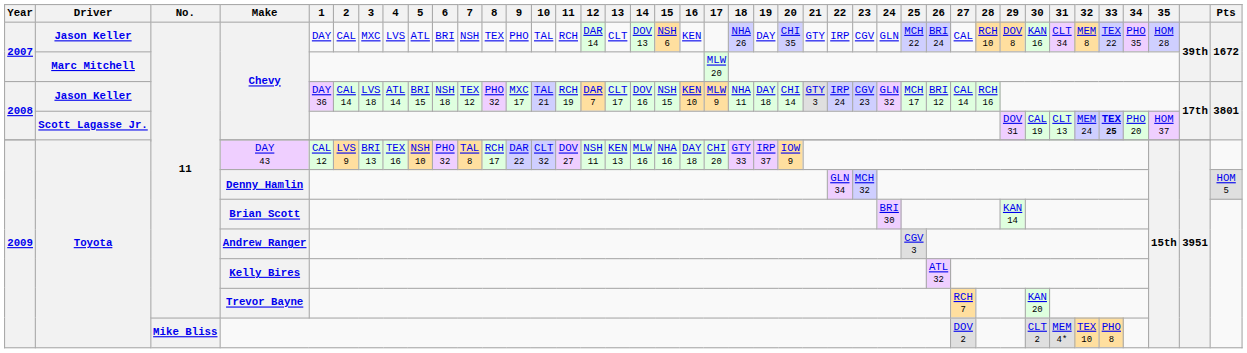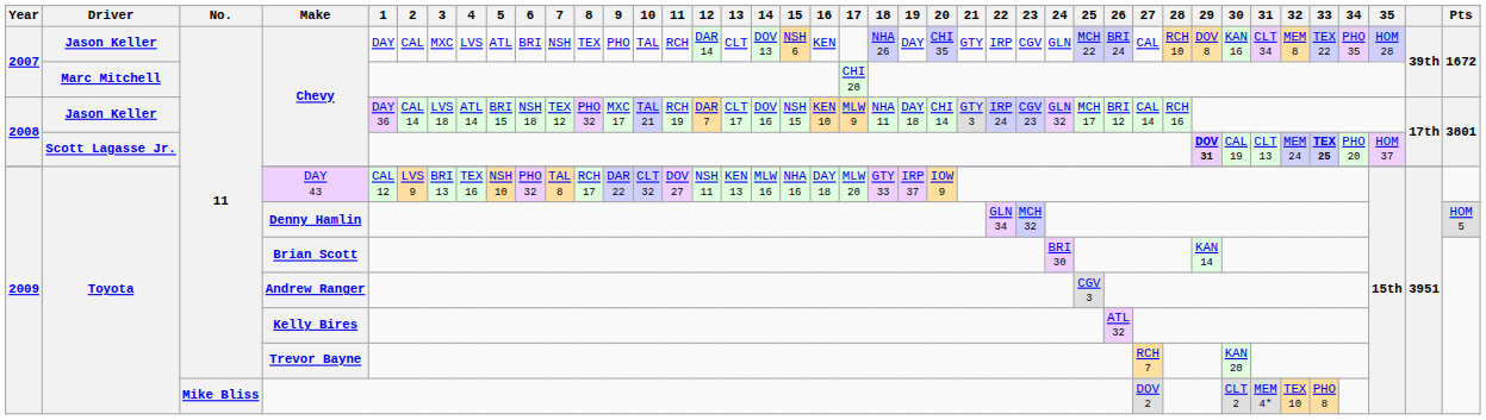 <table class="wikitable" style="text-align:center; font-size:75%">
 <tr>
 <th>Year</th>
 <th>Driver</th>
 <th>No.</th>
 <th>Make</th>
 <th>1</th>
 <th>2</th>
 <th>3</th>
 <th>4</th>
 <th>5</th>
 <th>6</th>
 <th>7</th>
 <th>8</th>
 <th>9</th>
 <th>10</th>
 <th>11</th>
 <th>12</th>
 <th>13</th>
 <th>14</th>
 <th>15</th>
 <th>16</th>
 <th>17</th>
 <th>18</th>
 <th>19</th>
 <th>20</th>
 <th>21</th>
 <th>22</th>
 <th>23</th>
 <th>24</th>
 <th>25</th>
 <th>26</th>
 <th>27</th>
 <th>28</th>
 <th>29</th>
 <th>30</th>
 <th>31</th>
 <th>32</th>
 <th>33</th>
 <th>34</th>
 <th>35</th>
 <th></th>
 <th>Pts</th>
 </tr>
 <tr>
 <th rowspan=2><a href='#'>2007</a></th>
 <th><a href='#'>Jason Keller</a></th>
 <th rowspan=11>11</th>
 <th rowspan=4><a href='#'>Chevy</a></th>
 <td><a href='#'>DAY</a></td>
 <td><a href='#'>CAL</a></td>
 <td><a href='#'>MXC</a></td>
 <td><a href='#'>LVS</a></td>
 <td><a href='#'>ATL</a></td>
 <td><a href='#'>BRI</a></td>
 <td><a href='#'>NSH</a></td>
 <td><a href='#'>TEX</a></td>
 <td><a href='#'>PHO</a></td>
 <td><a href='#'>TAL</a></td>
 <td><a href='#'>RCH</a></td>
 <td style="background:#DFFFDF;"><a href='#'>DAR</a><br><small>14</small></td>
 <td><a href='#'>CLT</a></td>
 <td style="background:#DFFFDF;"><a href='#'>DOV</a><br><small>13</small></td>
 <td style="background:#FFDF9F;"><a href='#'>NSH</a><br><small>6</small></td>
 <td><a href='#'>KEN</a></td>
 <td colspan=1></td>
 <td style="background:#CFCFFF;"><a href='#'>NHA</a><br><small>26</small></td>
 <td><a href='#'>DAY</a></td>
 <td style="background:#CFCFFF;"><a href='#'>CHI</a><br><small>35</small></td>
 <td><a href='#'>GTY</a></td>
 <td><a href='#'>IRP</a></td>
 <td><a href='#'>CGV</a></td>
 <td><a href='#'>GLN</a></td>
 <td style="background:#CFCFFF;"><a href='#'>MCH</a><br><small>22</small></td>
 <td style="background:#CFCFFF;"><a href='#'>BRI</a><br><small>24</small></td>
 <td><a href='#'>CAL</a></td>
 <td style="background:#FFDF9F;"><a href='#'>RCH</a><br><small>10</small></td>
 <td style="background:#FFDF9F;"><a href='#'>DOV</a><br><small>8</small></td>
 <td style="background:#DFFFDF;"><a href='#'>KAN</a><br><small>16</small></td>
 <td style="background:#EFCFFF;"><a href='#'>CLT</a><br><small>34</small></td>
 <td style="background:#FFDF9F;"><a href='#'>MEM</a><br><small>8</small></td>
 <td style="background:#CFCFFF;"><a href='#'>TEX</a><br><small>22</small></td>
 <td style="background:#EFCFFF;"><a href='#'>PHO</a><br><small>35</small></td>
 <td style="background:#CFCFFF;"><a href='#'>HOM</a><br><small>28</small></td>
 <th rowspan=2>39th</th>
 <th rowspan=2>1672</th>
 </tr>
 <tr>
 <th><a href='#'>Marc Mitchell</a></th>
 <td colspan=16></td>
-<td style="background:#DFFFDF;"><a href='#'>MLW</a><br><small>20</small></td>
+<td style="background:#DFFFDF;"><a href='#'>CHI</a><br><small>20</small></td>
 <td colspan=18></td>
 </tr>
 <tr>
 <th rowspan=2><a href='#'>2008</a></th>
 <th><a href='#'>Jason Keller</a></th>
 <td style="background:#EFCFFF;"><a href='#'>DAY</a><br><small>36</small></td>
 <td style="background:#DFFFDF;"><a href='#'>CAL</a><br><small>14</small></td>
 <td style="background:#DFFFDF;"><a href='#'>LVS</a><br><small>18</small></td>
 <td style="background:#DFFFDF;"><a href='#'>ATL</a><br><small>14</small></td>
 <td style="background:#DFFFDF;"><a href='#'>BRI</a><br><small>15</small></td>
 <td style="background:#DFFFDF;"><a href='#'>NSH</a><br><small>18</small></td>
 <td style="background:#DFFFDF;"><a href='#'>TEX</a><br><small>12</small></td>
 <td style="background:#EFCFFF;"><a href='#'>PHO</a><br><small>32</small></td>
 <td style="background:#DFFFDF;"><a href='#'>MXC</a><br><small>17</small></td>
 <td style="background:#CFCFFF;"><a href='#'>TAL</a><br><small>21</small></td>
 <td style="background:#DFFFDF;"><a href='#'>RCH</a><br><small>19</small></td>
 <td style="background:#FFDF9F;"><a href='#'>DAR</a><br><small>7</small></td>
 <td style="background:#DFFFDF;"><a href='#'>CLT</a><br><small>17</small></td>
 <td style="background:#DFFFDF;"><a href='#'>DOV</a><br><small>16</small></td>
 <td style="background:#DFFFDF;"><a href='#'>NSH</a><br><small>15</small></td>
 <td style="background:#FFDF9F;"><a href='#'>KEN</a><br><small>10</small></td>
 <td style="background:#FFDF9F;"><a href='#'>MLW</a><br><small>9</small></td>
 <td style="background:#DFFFDF;"><a href='#'>NHA</a><br><small>11</small></td>
 <td style="background:#DFFFDF;"><a href='#'>DAY</a><br><small>18</small></td>
 <td style="background:#DFFFDF;"><a href='#'>CHI</a><br><small>14</small></td>
 <td style="background:#DFDFDF;"><a href='#'>GTY</a><br><small>3</small></td>
 <td style="background:#CFCFFF;"><a href='#'>IRP</a><br><small>24</small></td>
 <td style="background:#CFCFFF;"><a href='#'>CGV</a><br><small>23</small></td>
 <td style="background:#EFCFFF;"><a href='#'>GLN</a><br><small>32</small></td>
 <td style="background:#DFFFDF;"><a href='#'>MCH</a><br><small>17</small></td>
 <td style="background:#DFFFDF;"><a href='#'>BRI</a><br><small>12</small></td>
 <td style="background:#DFFFDF;"><a href='#'>CAL</a><br><small>14</small></td>
 <td style="background:#DFFFDF;"><a href='#'>RCH</a><br><small>16</small></td>
 <td colspan=7></td>
 <th rowspan=2>17th</th>
 <th rowspan=2>3801</th>
 </tr>
 <tr>
 <th rowspan=2><a href='#'>Scott Lagasse Jr.</a></th>
 <td colspan=28></td>
-<td style="background:#EFCFFF;"><a href='#'>DOV</a><br><small>31</small></td>
+<td style="background:#EFCFFF;"><strong><a href='#'>DOV</a><br><small>31</small></strong></td>
 <td style="background:#DFFFDF;"><a href='#'>CAL</a><br><small>19</small></td>
 <td style="background:#DFFFDF;"><a href='#'>CLT</a><br><small>13</small></td>
 <td style="background:#CFCFFF;"><a href='#'>MEM</a><br><small>24</small></td>
 <td style="background:#CFCFFF;"><strong><a href='#'>TEX</a><br><small>25</small></strong></td>
 <td style="background:#DFFFDF;"><a href='#'>PHO</a><br><small>20</small></td>
 <td style="background:#EFCFFF;"><a href='#'>HOM</a><br><small>37</small></td>
 </tr>
 <tr>
 </tr>
 <tr>
 <th rowspan=7><a href='#'>2009</a></th>
 <th rowspan=7><a href='#'>Toyota</a></th>
 <td style="background:#EFCFFF;"><a href='#'>DAY</a><br><small>43</small></td>
 <td style="background:#DFFFDF;"><a href='#'>CAL</a><br><small>12</small></td>
 <td style="background:#FFDF9F;"><a href='#'>LVS</a><br><small>9</small></td>
 <td style="background:#DFFFDF;"><a href='#'>BRI</a><br><small>13</small></td>
 <td style="background:#DFFFDF;"><a href='#'>TEX</a><br><small>16</small></td>
 <td style="background:#FFDF9F;"><a href='#'>NSH</a><br><small>10</small></td>
 <td style="background:#EFCFFF;"><a href='#'>PHO</a><br><small>32</small></td>
 <td style="background:#FFDF9F;"><a href='#'>TAL</a><br><small>8</small></td>
 <td style="background:#DFFFDF;"><a href='#'>RCH</a><br><small>17</small></td>
 <td style="background:#CFCFFF;"><a href='#'>DAR</a><br><small>22</small></td>
 <td style="background:#CFCFFF;"><a href='#'>CLT</a><br><small>32</small></td>
 <td style="background:#EFCFFF;"><a href='#'>DOV</a><br><small>27</small></td>
 <td style="background:#DFFFDF;"><a href='#'>NSH</a><br><small>11</small></td>
 <td style="background:#DFFFDF;"><a href='#'>KEN</a><br><small>13</small></td>
 <td style="background:#DFFFDF;"><a href='#'>MLW</a><br><small>16</small></td>
 <td style="background:#DFFFDF;"><a href='#'>NHA</a><br><small>16</small></td>
 <td style="background:#DFFFDF;"><a href='#'>DAY</a><br><small>18</small></td>
-<td style="background:#DFFFDF;"><a href='#'>CHI</a><br><small>20</small></td>
+<td style="background:#DFFFDF;"><a href='#'>MLW</a><br><small>20</small></td>
 <td style="background:#EFCFFF;"><a href='#'>GTY</a><br><small>33</small></td>
 <td style="background:#EFCFFF;"><a href='#'>IRP</a><br><small>37</small></td>
 <td style="background:#FFDF9F;"><a href='#'>IOW</a><br><small>9</small></td>
 <td colspan=14></td>
 <th rowspan=7>15th</th>
 <th rowspan=7>3951</th>
 </tr>
 <tr>
 <th><a href='#'>Denny Hamlin</a></th>
 <td colspan=21></td>
 <td style="background:#EFCFFF;"><a href='#'>GLN</a><br><small>34</small></td>
 <td style="background:#CFCFFF;"><a href='#'>MCH</a><br><small>32</small></td>
 <td colspan=11></td>
 <td style="background:#DFDFDF;"><a href='#'>HOM</a><br><small>5</small></td>
 </tr>
 <tr>
 <th><a href='#'>Brian Scott</a></th>
 <td colspan=23></td>
 <td style="background:#EFCFFF;"><a href='#'>BRI</a><br><small>30</small></td>
 <td colspan=4></td>
 <td style="background:#DFFFDF;"><a href='#'>KAN</a><br><small>14</small></td>
 <td colspan=6></td>
 </tr>
 <tr>
 <th><a href='#'>Andrew Ranger</a></th>
 <td colspan=24></td>
 <td style="background:#DFDFDF;"><a href='#'>CGV</a><br><small>3</small></td>
 <td colspan=10></td>
 </tr>
 <tr>
 <th><a href='#'>Kelly Bires</a></th>
 <td colspan=25></td>
 <td style="background:#EFCFFF;"><a href='#'>ATL</a><br><small>32</small></td>
 <td colspan=9></td>
 </tr>
 <tr>
 <th><a href='#'>Trevor Bayne</a></th>
 <td colspan=26></td>
 <td style="background:#FFDF9F;"><a href='#'>RCH</a><br><small>7</small></td>
 <td colspan=2></td>
 <td style="background:#DFFFDF;"><a href='#'>KAN</a><br><small>20</small></td>
 <td colspan=5></td>
 </tr>
 <tr>
 <th><a href='#'>Mike Bliss</a></th>
 <td colspan=27></td>
 <td style="background:#DFDFDF;"><a href='#'>DOV</a><br><small>2</small></td>
 <td colspan=2></td>
 <td style="background:#DFDFDF;"><a href='#'>CLT</a><br><small>2</small></td>
 <td style="background:#DFDFDF;"><a href='#'>MEM</a><br><small>4*</small></td>
 <td style="background:#FFDF9F;"><a href='#'>TEX</a><br><small>10</small></td>
 <td style="background:#FFDF9F;"><a href='#'>PHO</a><br><small>8</small></td>
 <td colspan=1></td>
 </tr>
 </table>
